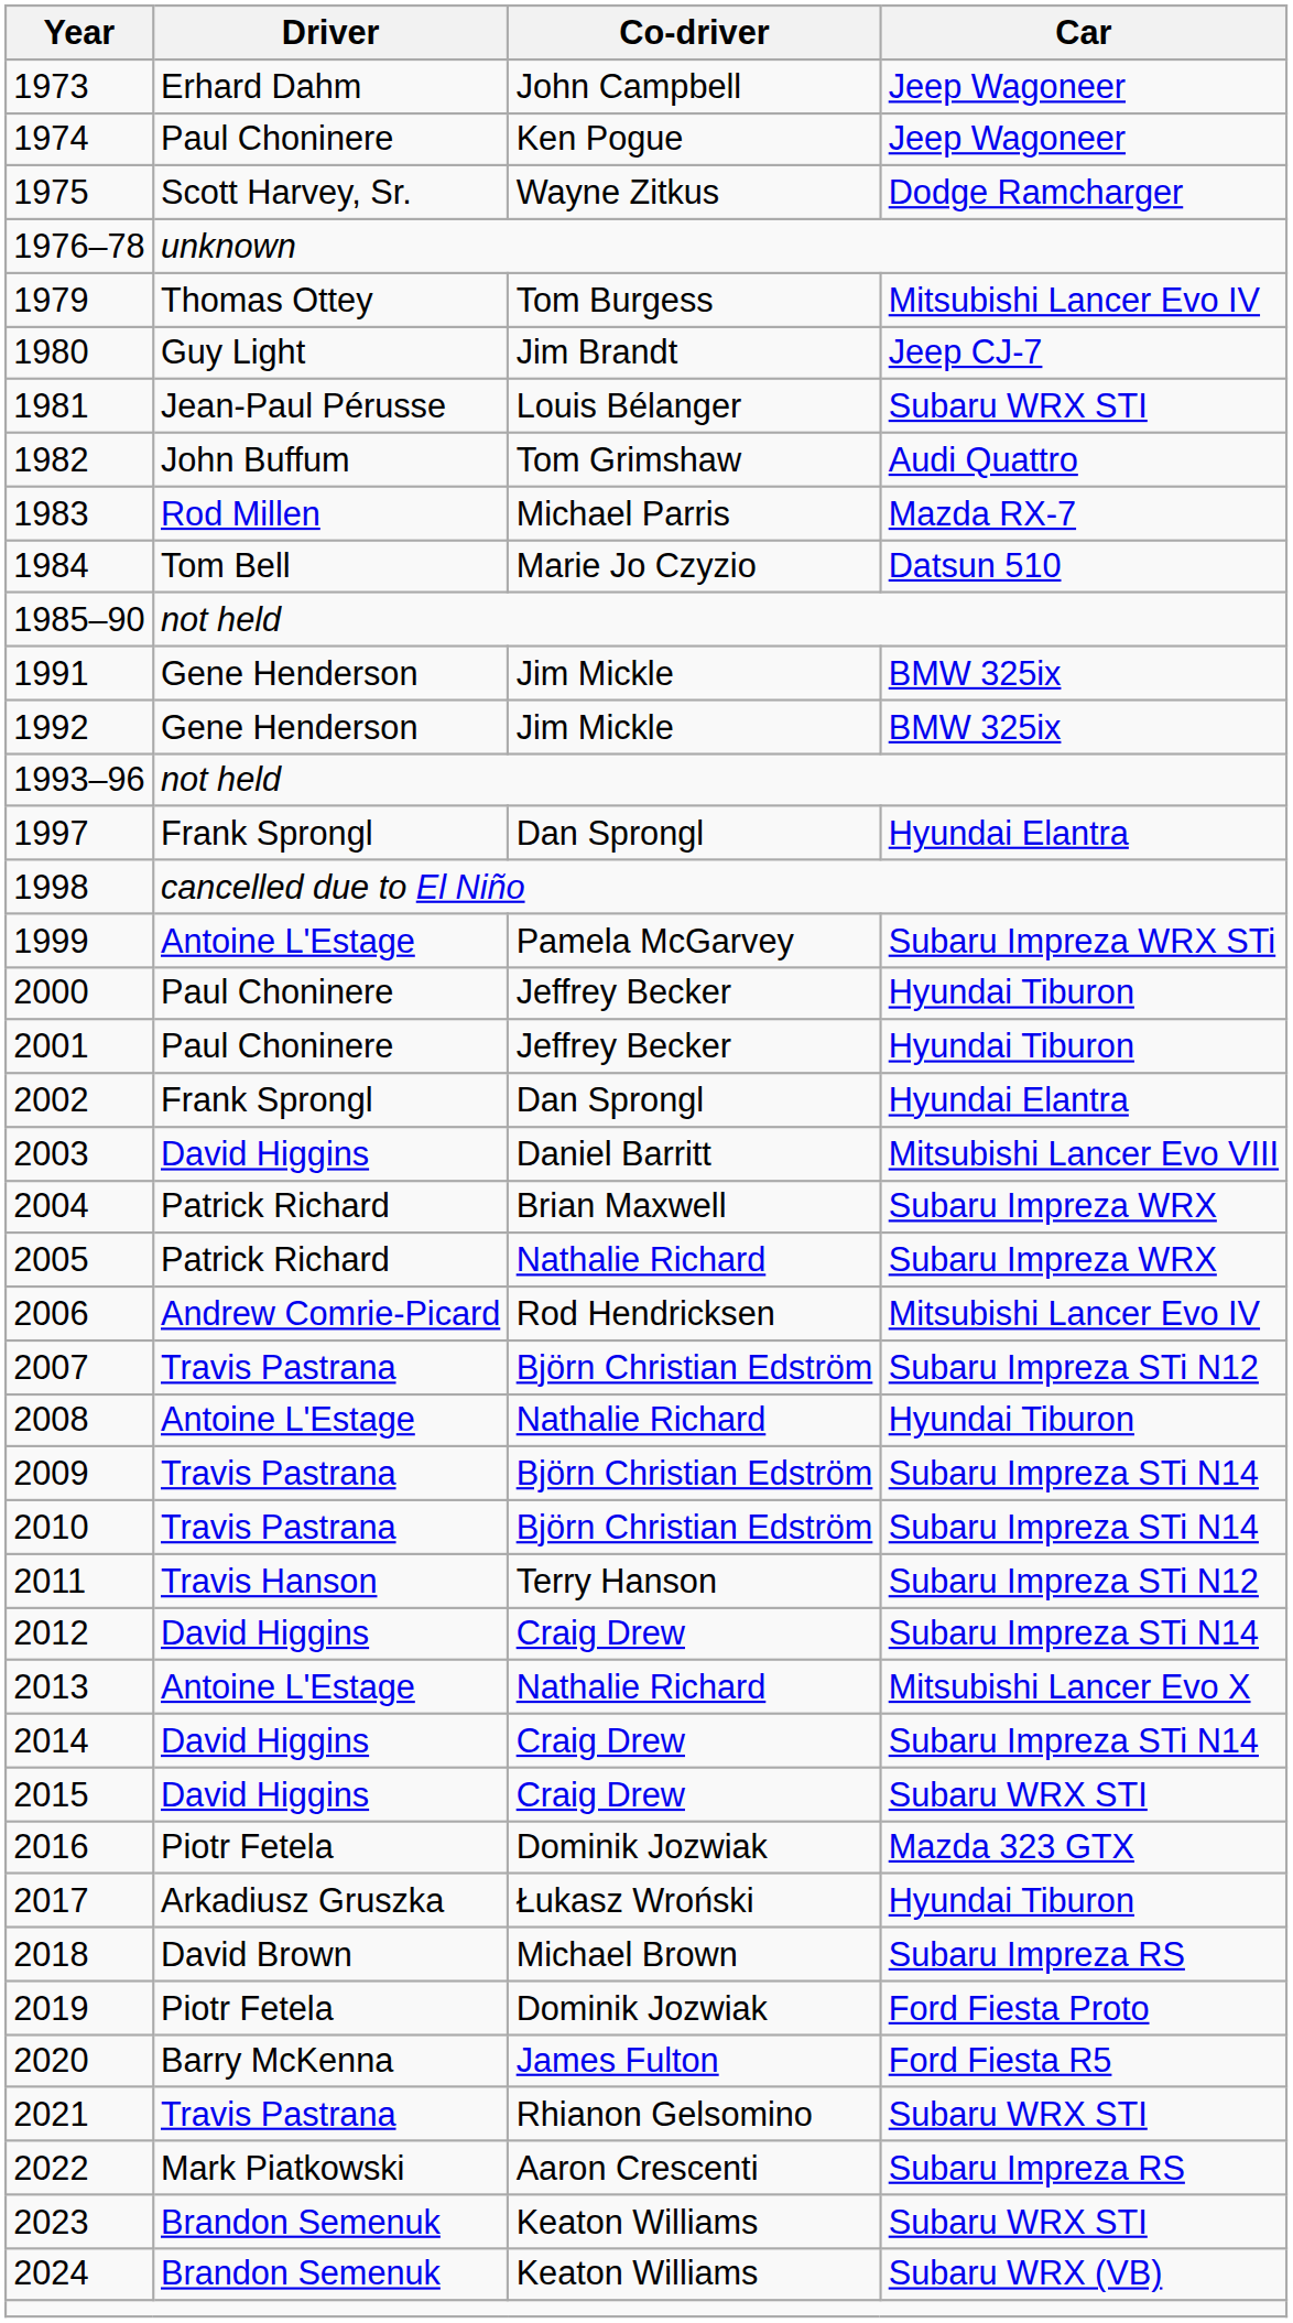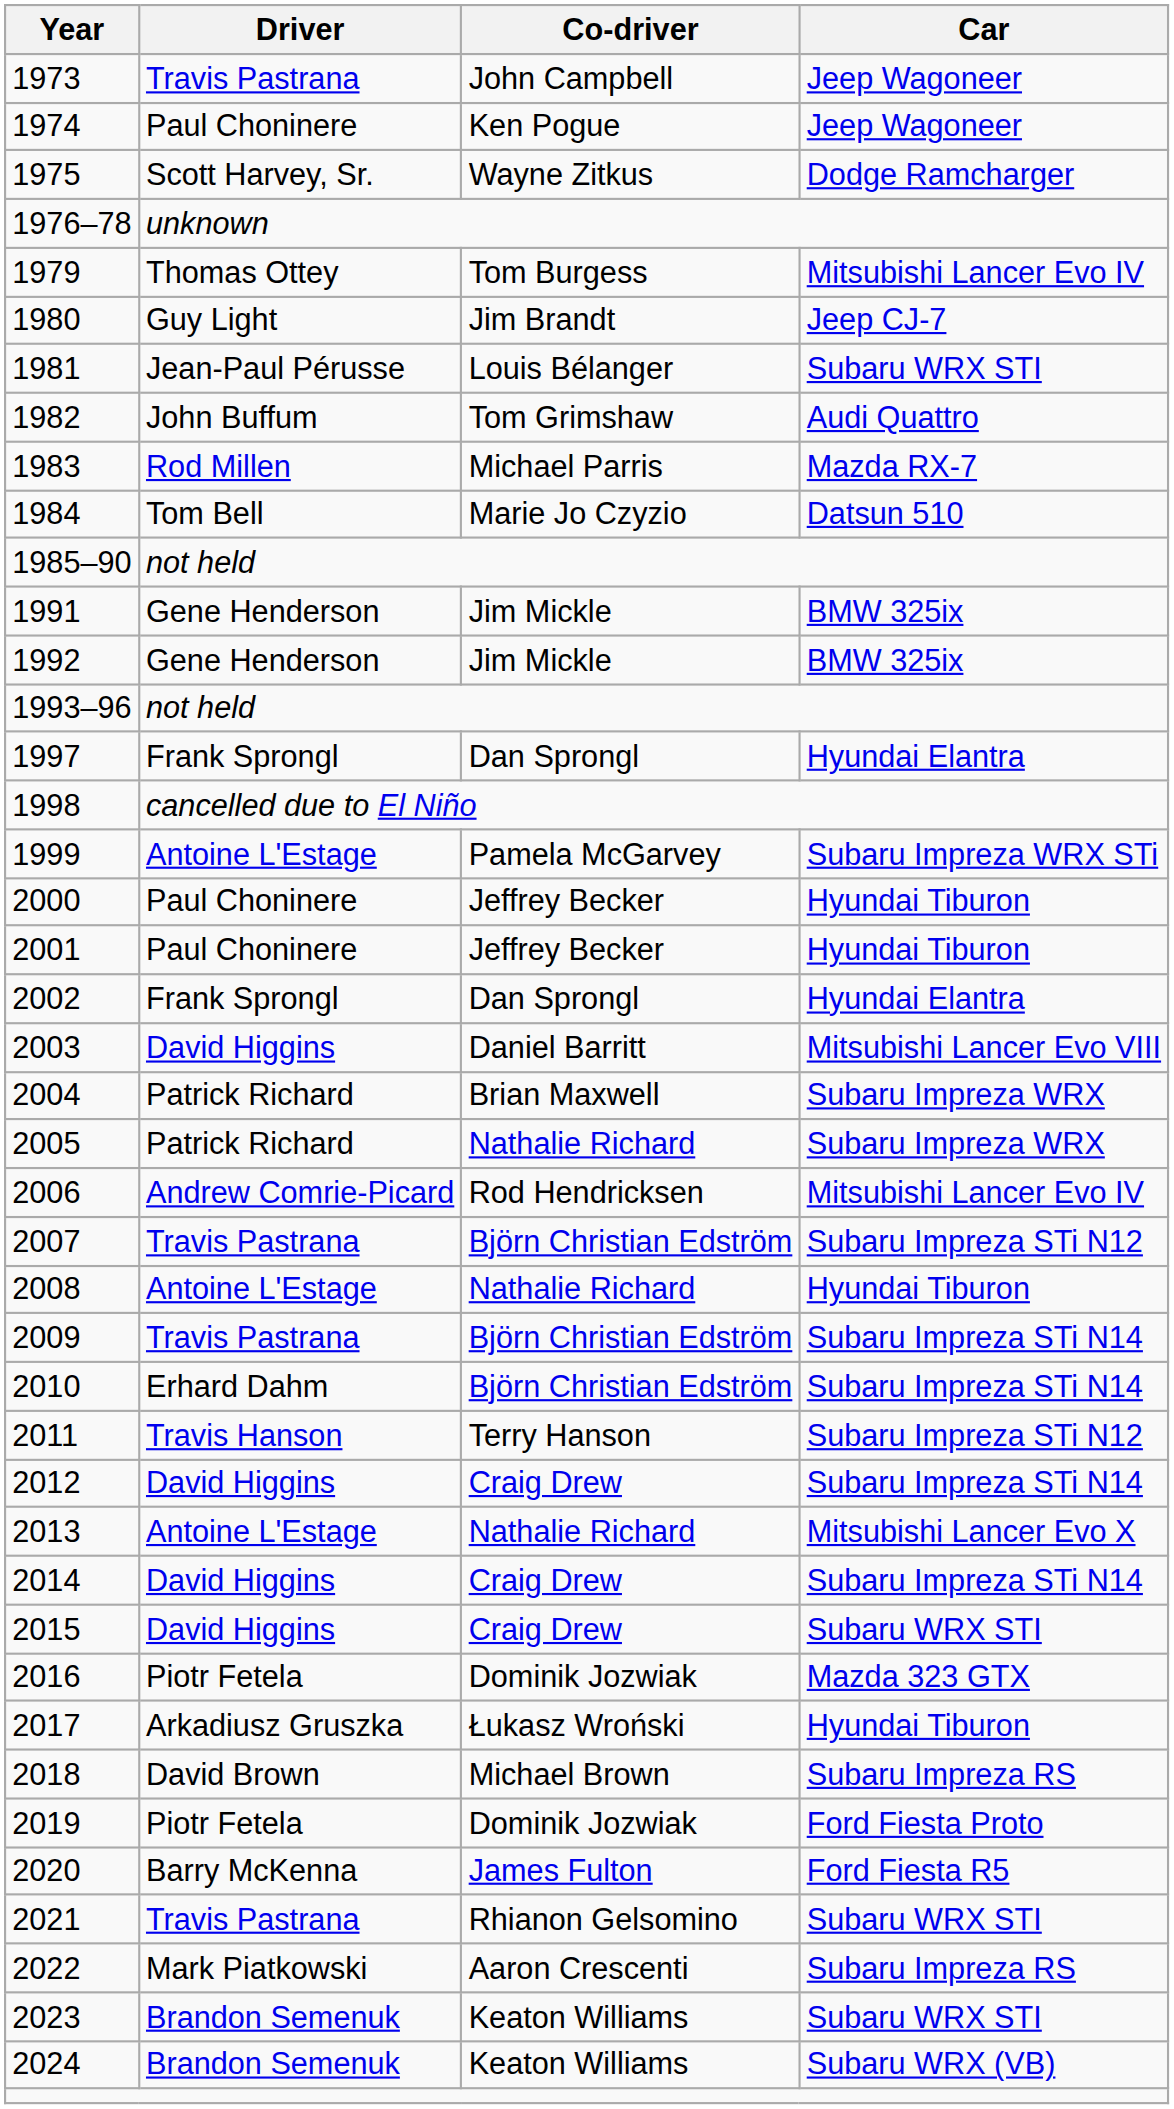 <table class="wikitable" style="font-size:90%;">
 <tr>
 <th>Year</th>
 <th>Driver</th>
 <th>Co-driver</th>
 <th>Car</th>
 </tr>
 <tr>
 <td>1973</td>
-<td> Erhard Dahm</td>
+<td> <a href='#'>Travis Pastrana</a></td>
 <td> John Campbell</td>
 <td><a href='#'>Jeep Wagoneer</a></td>
 </tr>
 <tr>
 <td>1974</td>
 <td> Paul Choninere</td>
 <td> Ken Pogue</td>
 <td><a href='#'>Jeep Wagoneer</a></td>
 </tr>
 <tr>
 <td>1975</td>
 <td> Scott Harvey, Sr.</td>
 <td> Wayne Zitkus</td>
 <td><a href='#'>Dodge Ramcharger</a></td>
 </tr>
 <tr>
 <td>1976–78</td>
 <td colspan="3"><em>unknown</em></td>
 </tr>
 <tr>
 <td>1979</td>
 <td> Thomas Ottey</td>
 <td> Tom Burgess</td>
 <td><a href='#'>Mitsubishi Lancer Evo IV</a></td>
 </tr>
 <tr>
 <td>1980</td>
 <td> Guy Light</td>
 <td> Jim Brandt</td>
 <td><a href='#'>Jeep CJ-7</a></td>
 </tr>
 <tr>
 <td>1981</td>
 <td> Jean-Paul Pérusse</td>
 <td> Louis Bélanger</td>
 <td><a href='#'>Subaru WRX STI</a></td>
 </tr>
 <tr>
 <td>1982</td>
 <td> John Buffum</td>
 <td> Tom Grimshaw</td>
 <td><a href='#'>Audi Quattro</a></td>
 </tr>
 <tr>
 <td>1983</td>
 <td> <a href='#'>Rod Millen</a></td>
 <td> Michael Parris</td>
 <td><a href='#'>Mazda RX-7</a></td>
 </tr>
 <tr>
 <td>1984</td>
 <td> Tom Bell</td>
 <td> Marie Jo Czyzio</td>
 <td><a href='#'>Datsun 510</a></td>
 </tr>
 <tr>
 <td>1985–90</td>
 <td colspan="3"><em>not held</em></td>
 </tr>
 <tr>
 <td>1991</td>
 <td> Gene Henderson</td>
 <td> Jim Mickle</td>
 <td><a href='#'>BMW 325ix</a></td>
 </tr>
 <tr>
 <td>1992</td>
 <td> Gene Henderson</td>
 <td> Jim Mickle</td>
 <td><a href='#'>BMW 325ix</a></td>
 </tr>
 <tr>
 <td>1993–96</td>
 <td colspan="3"><em>not held</em></td>
 </tr>
 <tr>
 <td>1997</td>
 <td> Frank Sprongl</td>
 <td> Dan Sprongl</td>
 <td><a href='#'>Hyundai Elantra</a></td>
 </tr>
 <tr>
 <td>1998</td>
 <td colspan="3"><em>cancelled due to <a href='#'>El Niño</a></em></td>
 </tr>
 <tr>
 <td>1999</td>
 <td> <a href='#'>Antoine L'Estage</a></td>
 <td> Pamela McGarvey</td>
 <td><a href='#'>Subaru Impreza WRX STi</a></td>
 </tr>
 <tr>
 <td>2000</td>
 <td> Paul Choninere</td>
 <td> Jeffrey Becker</td>
 <td><a href='#'>Hyundai Tiburon</a></td>
 </tr>
 <tr>
 <td>2001</td>
 <td> Paul Choninere</td>
 <td> Jeffrey Becker</td>
 <td><a href='#'>Hyundai Tiburon</a></td>
 </tr>
 <tr>
 <td>2002</td>
 <td> Frank Sprongl</td>
 <td> Dan Sprongl</td>
 <td><a href='#'>Hyundai Elantra</a></td>
 </tr>
 <tr>
 <td>2003</td>
 <td> <a href='#'>David Higgins</a></td>
 <td> Daniel Barritt</td>
 <td><a href='#'>Mitsubishi Lancer Evo VIII</a></td>
 </tr>
 <tr>
 <td>2004</td>
 <td> Patrick Richard</td>
 <td> Brian Maxwell</td>
 <td><a href='#'>Subaru Impreza WRX</a></td>
 </tr>
 <tr>
 <td>2005</td>
 <td> Patrick Richard</td>
 <td> <a href='#'>Nathalie Richard</a></td>
 <td><a href='#'>Subaru Impreza WRX</a></td>
 </tr>
 <tr>
 <td>2006</td>
 <td> <a href='#'>Andrew Comrie-Picard</a></td>
 <td> Rod Hendricksen</td>
 <td><a href='#'>Mitsubishi Lancer Evo IV</a></td>
 </tr>
 <tr>
 <td>2007</td>
 <td> <a href='#'>Travis Pastrana</a></td>
 <td> <a href='#'>Björn Christian Edström</a></td>
 <td><a href='#'>Subaru Impreza STi N12</a></td>
 </tr>
 <tr>
 <td>2008</td>
 <td> <a href='#'>Antoine L'Estage</a></td>
 <td> <a href='#'>Nathalie Richard</a></td>
 <td><a href='#'>Hyundai Tiburon</a></td>
 </tr>
 <tr>
 <td>2009</td>
 <td> <a href='#'>Travis Pastrana</a></td>
 <td> <a href='#'>Björn Christian Edström</a></td>
 <td><a href='#'>Subaru Impreza STi N14</a></td>
 </tr>
 <tr>
 <td>2010</td>
-<td> <a href='#'>Travis Pastrana</a></td>
+<td> Erhard Dahm</td>
 <td> <a href='#'>Björn Christian Edström</a></td>
 <td><a href='#'>Subaru Impreza STi N14</a></td>
 </tr>
 <tr>
 <td>2011</td>
 <td> <a href='#'>Travis Hanson</a></td>
 <td> Terry Hanson</td>
 <td><a href='#'>Subaru Impreza STi N12</a></td>
 </tr>
 <tr>
 <td>2012</td>
 <td> <a href='#'>David Higgins</a></td>
 <td> <a href='#'>Craig Drew</a></td>
 <td><a href='#'>Subaru Impreza STi N14</a></td>
 </tr>
 <tr>
 <td>2013</td>
 <td> <a href='#'>Antoine L'Estage</a></td>
 <td> <a href='#'>Nathalie Richard</a></td>
 <td><a href='#'>Mitsubishi Lancer Evo X</a></td>
 </tr>
 <tr>
 <td>2014</td>
 <td> <a href='#'>David Higgins</a></td>
 <td> <a href='#'>Craig Drew</a></td>
 <td><a href='#'>Subaru Impreza STi N14</a></td>
 </tr>
 <tr>
 <td>2015</td>
 <td> <a href='#'>David Higgins</a></td>
 <td> <a href='#'>Craig Drew</a></td>
 <td><a href='#'>Subaru WRX STI</a></td>
 </tr>
 <tr>
 <td>2016</td>
 <td> Piotr Fetela</td>
 <td> Dominik Jozwiak</td>
 <td><a href='#'>Mazda 323 GTX</a></td>
 </tr>
 <tr>
 <td>2017</td>
 <td> Arkadiusz Gruszka</td>
 <td> Łukasz Wroński</td>
 <td><a href='#'>Hyundai Tiburon</a></td>
 </tr>
 <tr>
 <td>2018</td>
 <td> David Brown</td>
 <td> Michael Brown</td>
 <td><a href='#'>Subaru Impreza RS</a></td>
 </tr>
 <tr>
 <td>2019</td>
 <td> Piotr Fetela</td>
 <td> Dominik Jozwiak</td>
 <td><a href='#'>Ford Fiesta Proto</a></td>
 </tr>
 <tr>
 <td>2020</td>
 <td> Barry McKenna</td>
 <td> <a href='#'>James Fulton</a></td>
 <td><a href='#'>Ford Fiesta R5</a></td>
 </tr>
 <tr>
 <td>2021</td>
 <td> <a href='#'>Travis Pastrana</a></td>
 <td> Rhianon Gelsomino</td>
 <td><a href='#'>Subaru WRX STI</a></td>
 </tr>
 <tr>
 <td>2022</td>
 <td> Mark Piatkowski</td>
 <td> Aaron Crescenti</td>
 <td><a href='#'>Subaru Impreza RS</a></td>
 </tr>
 <tr>
 <td>2023</td>
 <td> <a href='#'>Brandon Semenuk</a></td>
 <td> Keaton Williams</td>
 <td><a href='#'>Subaru WRX STI</a></td>
 </tr>
 <tr>
 <td>2024</td>
 <td> <a href='#'>Brandon Semenuk</a></td>
 <td> Keaton Williams</td>
 <td><a href='#'>Subaru WRX (VB)</a></td>
 </tr>
 <tr>
 <td colspan="4"></td>
 </tr>
 </table>
